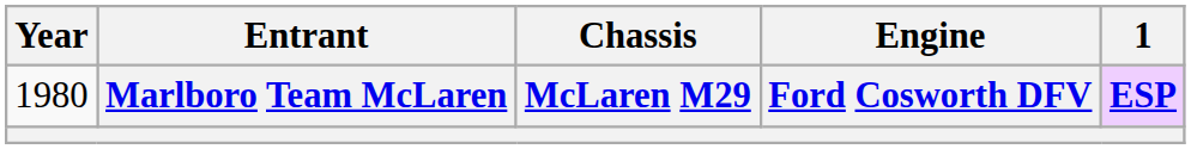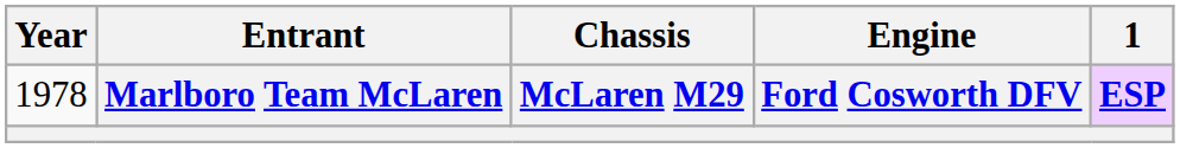 <table class="wikitable" style="text-align:center; font-size:85%">
 <tr>
 <th>Year</th>
 <th>Entrant</th>
 <th>Chassis</th>
 <th>Engine</th>
 <th>1</th>
 </tr>
 <tr>
-<td>1980</td>
+<td>1978</td>
 <th nowrap><a href='#'>Marlboro</a> <a href='#'>Team McLaren</a></th>
 <th nowrap><a href='#'>McLaren</a> <a href='#'>M29</a></th>
 <th nowrap><a href='#'>Ford</a> <a href='#'>Cosworth DFV</a></th>
 <td style="background:#efcfff;"><strong><a href='#'>ESP</a><br></strong></td>
 </tr>
 <tr>
 <th colspan="5"></th>
 </tr>
 </table>
